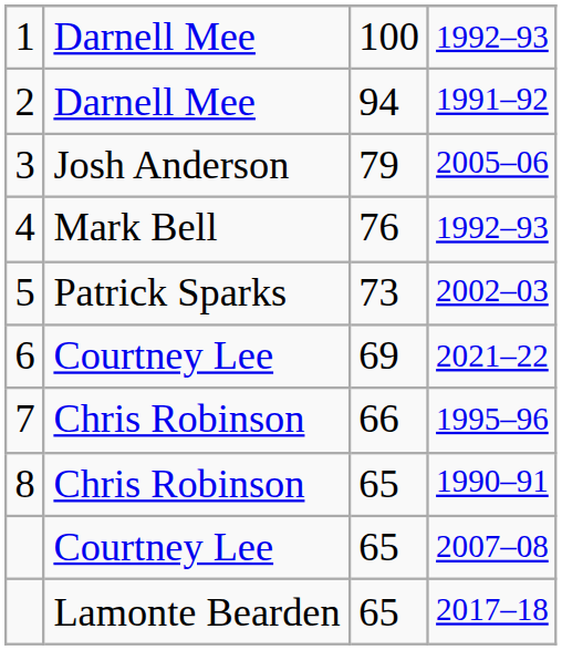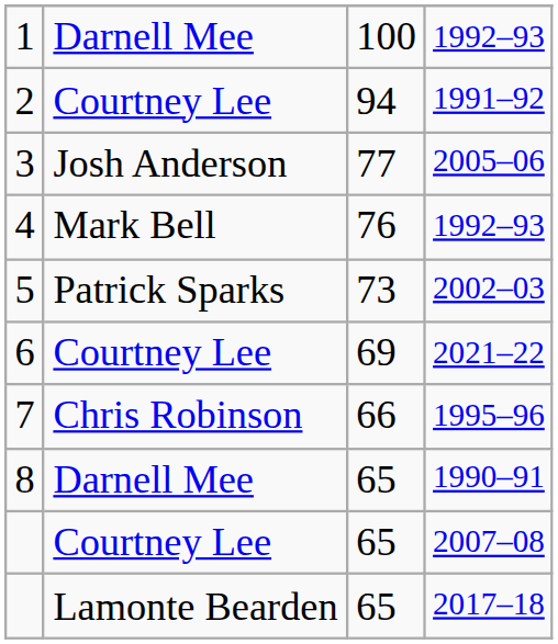 <table class="wikitable">
 <tr>
 </tr>
 <tr>
 <td>1</td>
 <td><a href='#'>Darnell Mee</a></td>
 <td>100</td>
 <td style="font-size:80%;"><a href='#'>1992–93</a></td>
 </tr>
 <tr>
 <td>2</td>
-<td><a href='#'>Darnell Mee</a></td>
+<td><a href='#'>Courtney Lee</a></td>
 <td>94</td>
 <td style="font-size:80%;"><a href='#'>1991–92</a></td>
 </tr>
 <tr>
 <td>3</td>
 <td>Josh Anderson</td>
-<td>79</td>
+<td>77</td>
 <td style="font-size:80%;"><a href='#'>2005–06</a></td>
 </tr>
 <tr>
 <td>4</td>
 <td>Mark Bell</td>
 <td>76</td>
 <td style="font-size:80%;"><a href='#'>1992–93</a></td>
 </tr>
 <tr>
 <td>5</td>
 <td>Patrick Sparks</td>
 <td>73</td>
 <td style="font-size:80%;"><a href='#'>2002–03</a></td>
 </tr>
 <tr>
 <td>6</td>
 <td><a href='#'>Courtney Lee</a></td>
 <td>69</td>
 <td style="font-size:80%;"><a href='#'>2021–22</a></td>
 </tr>
 <tr>
 <td>7</td>
 <td><a href='#'>Chris Robinson</a></td>
 <td>66</td>
 <td style="font-size:80%;"><a href='#'>1995–96</a></td>
 </tr>
 <tr>
 <td>8</td>
-<td><a href='#'>Chris Robinson</a></td>
+<td><a href='#'>Darnell Mee</a></td>
 <td>65</td>
 <td style="font-size:80%;"><a href='#'>1990–91</a></td>
 </tr>
 <tr>
 <td></td>
 <td><a href='#'>Courtney Lee</a></td>
 <td>65</td>
 <td style="font-size:80%;"><a href='#'>2007–08</a></td>
 </tr>
 <tr>
 <td></td>
 <td>Lamonte Bearden</td>
 <td>65</td>
 <td style="font-size:80%;"><a href='#'>2017–18</a></td>
 </tr>
 </table>
